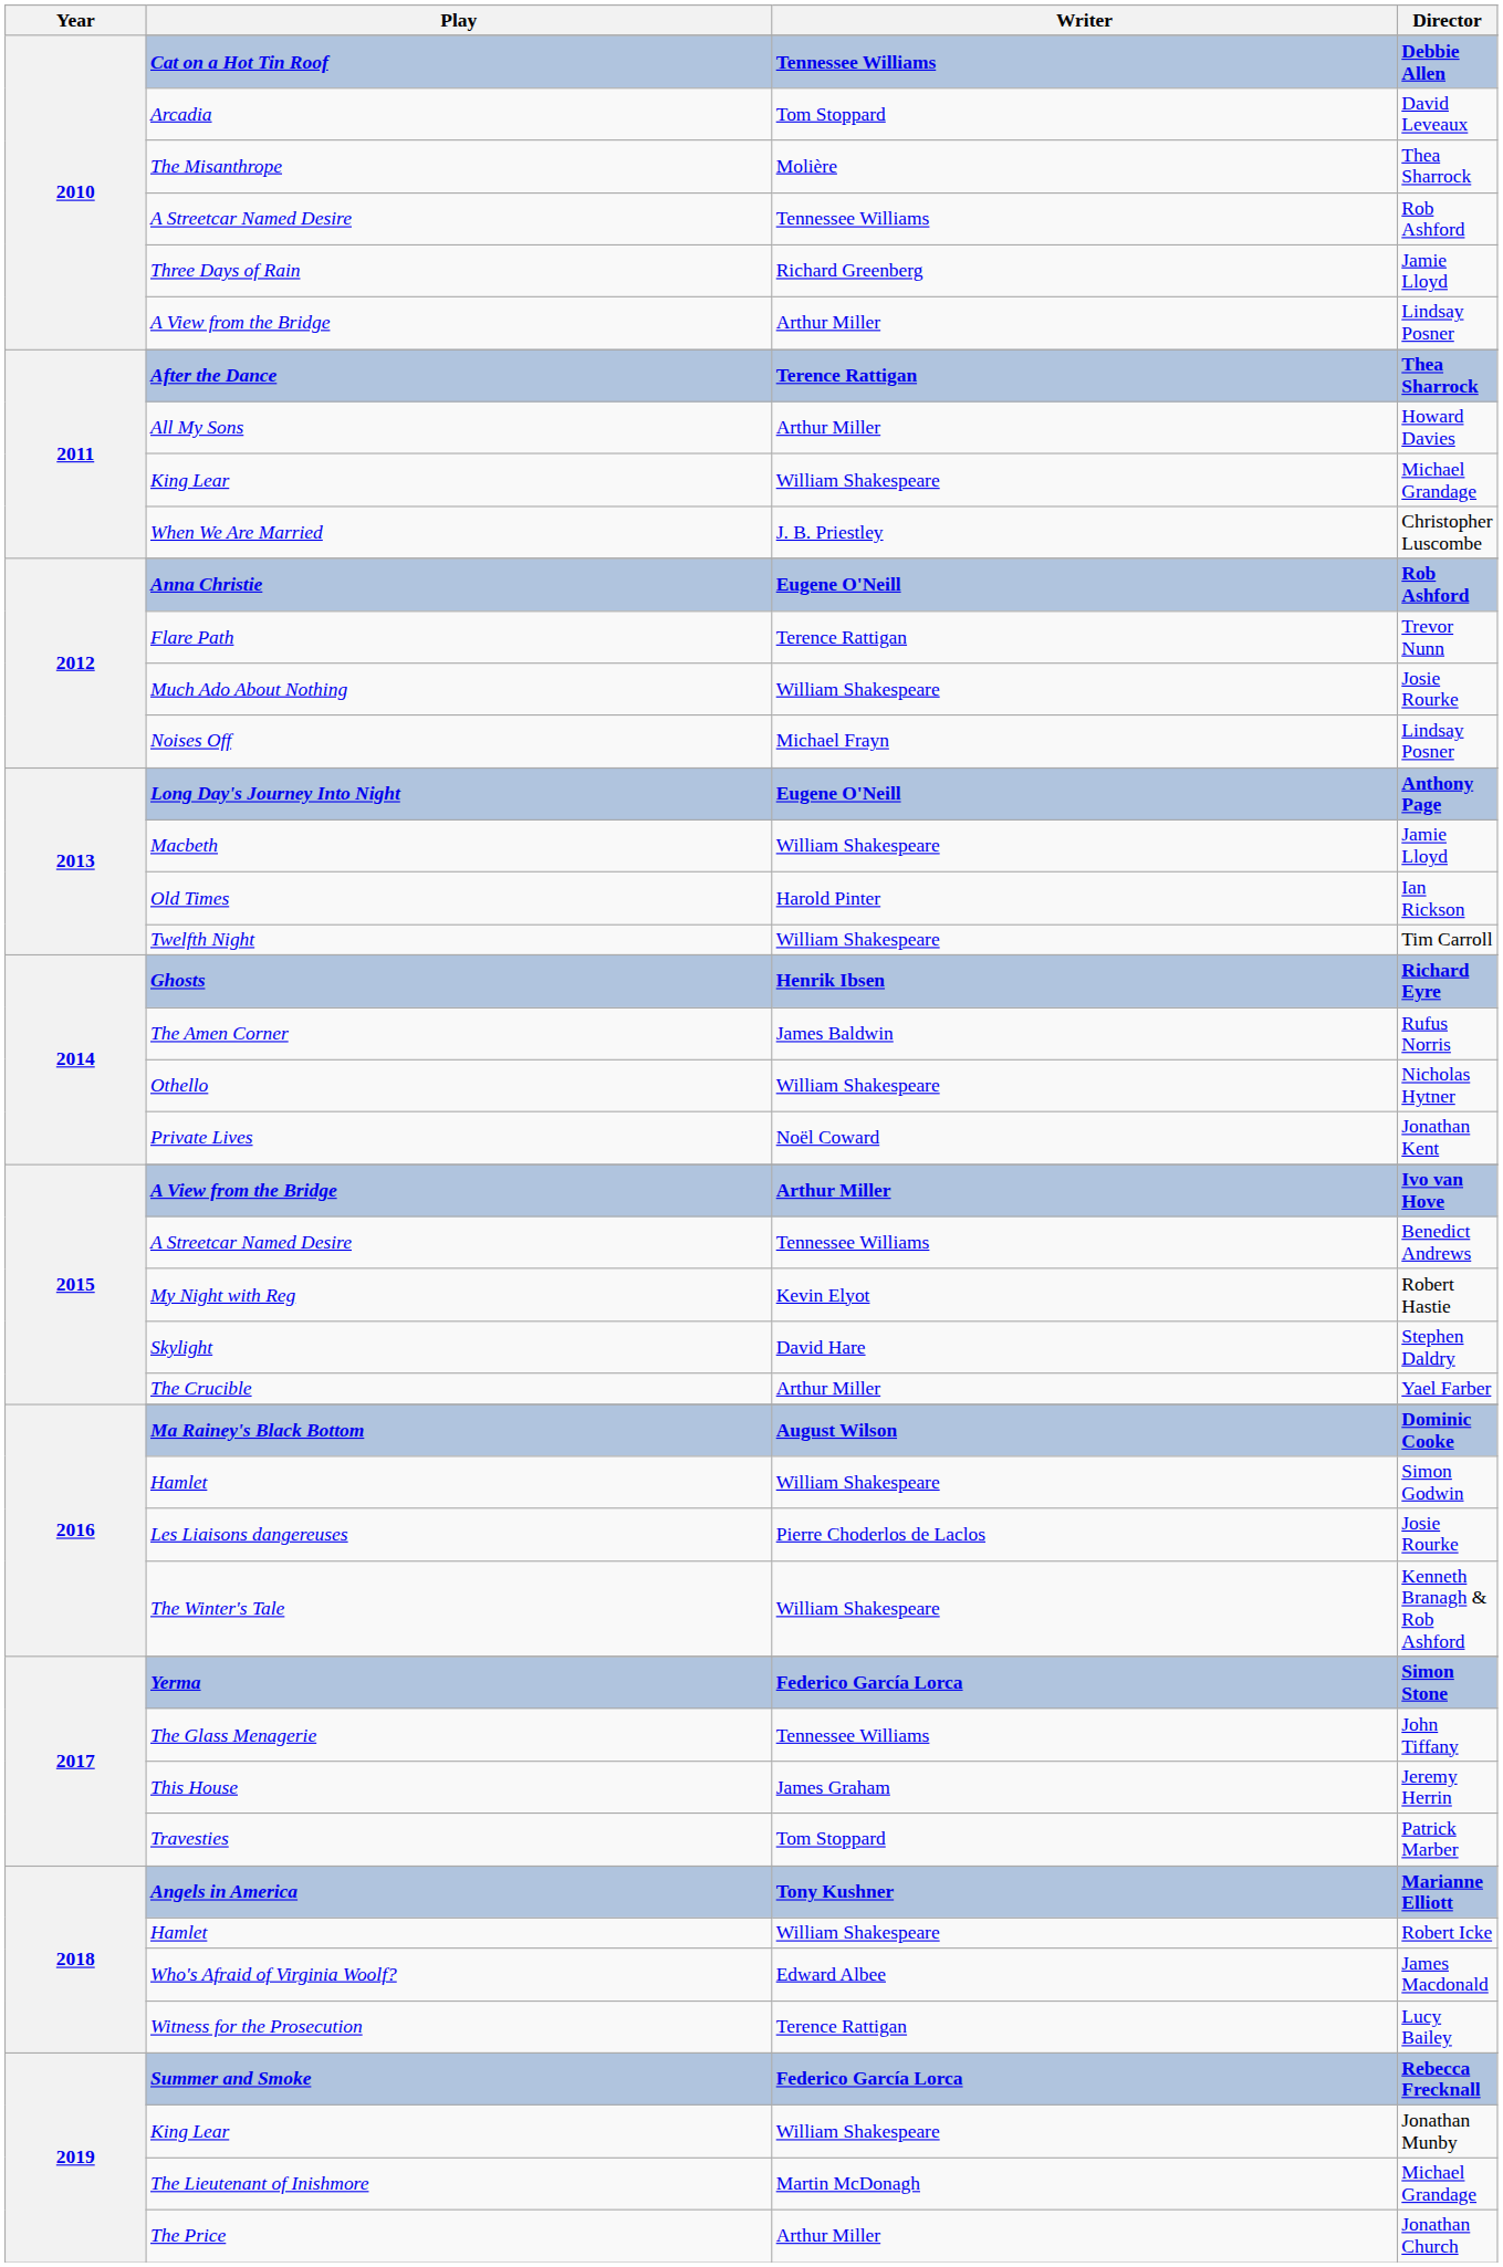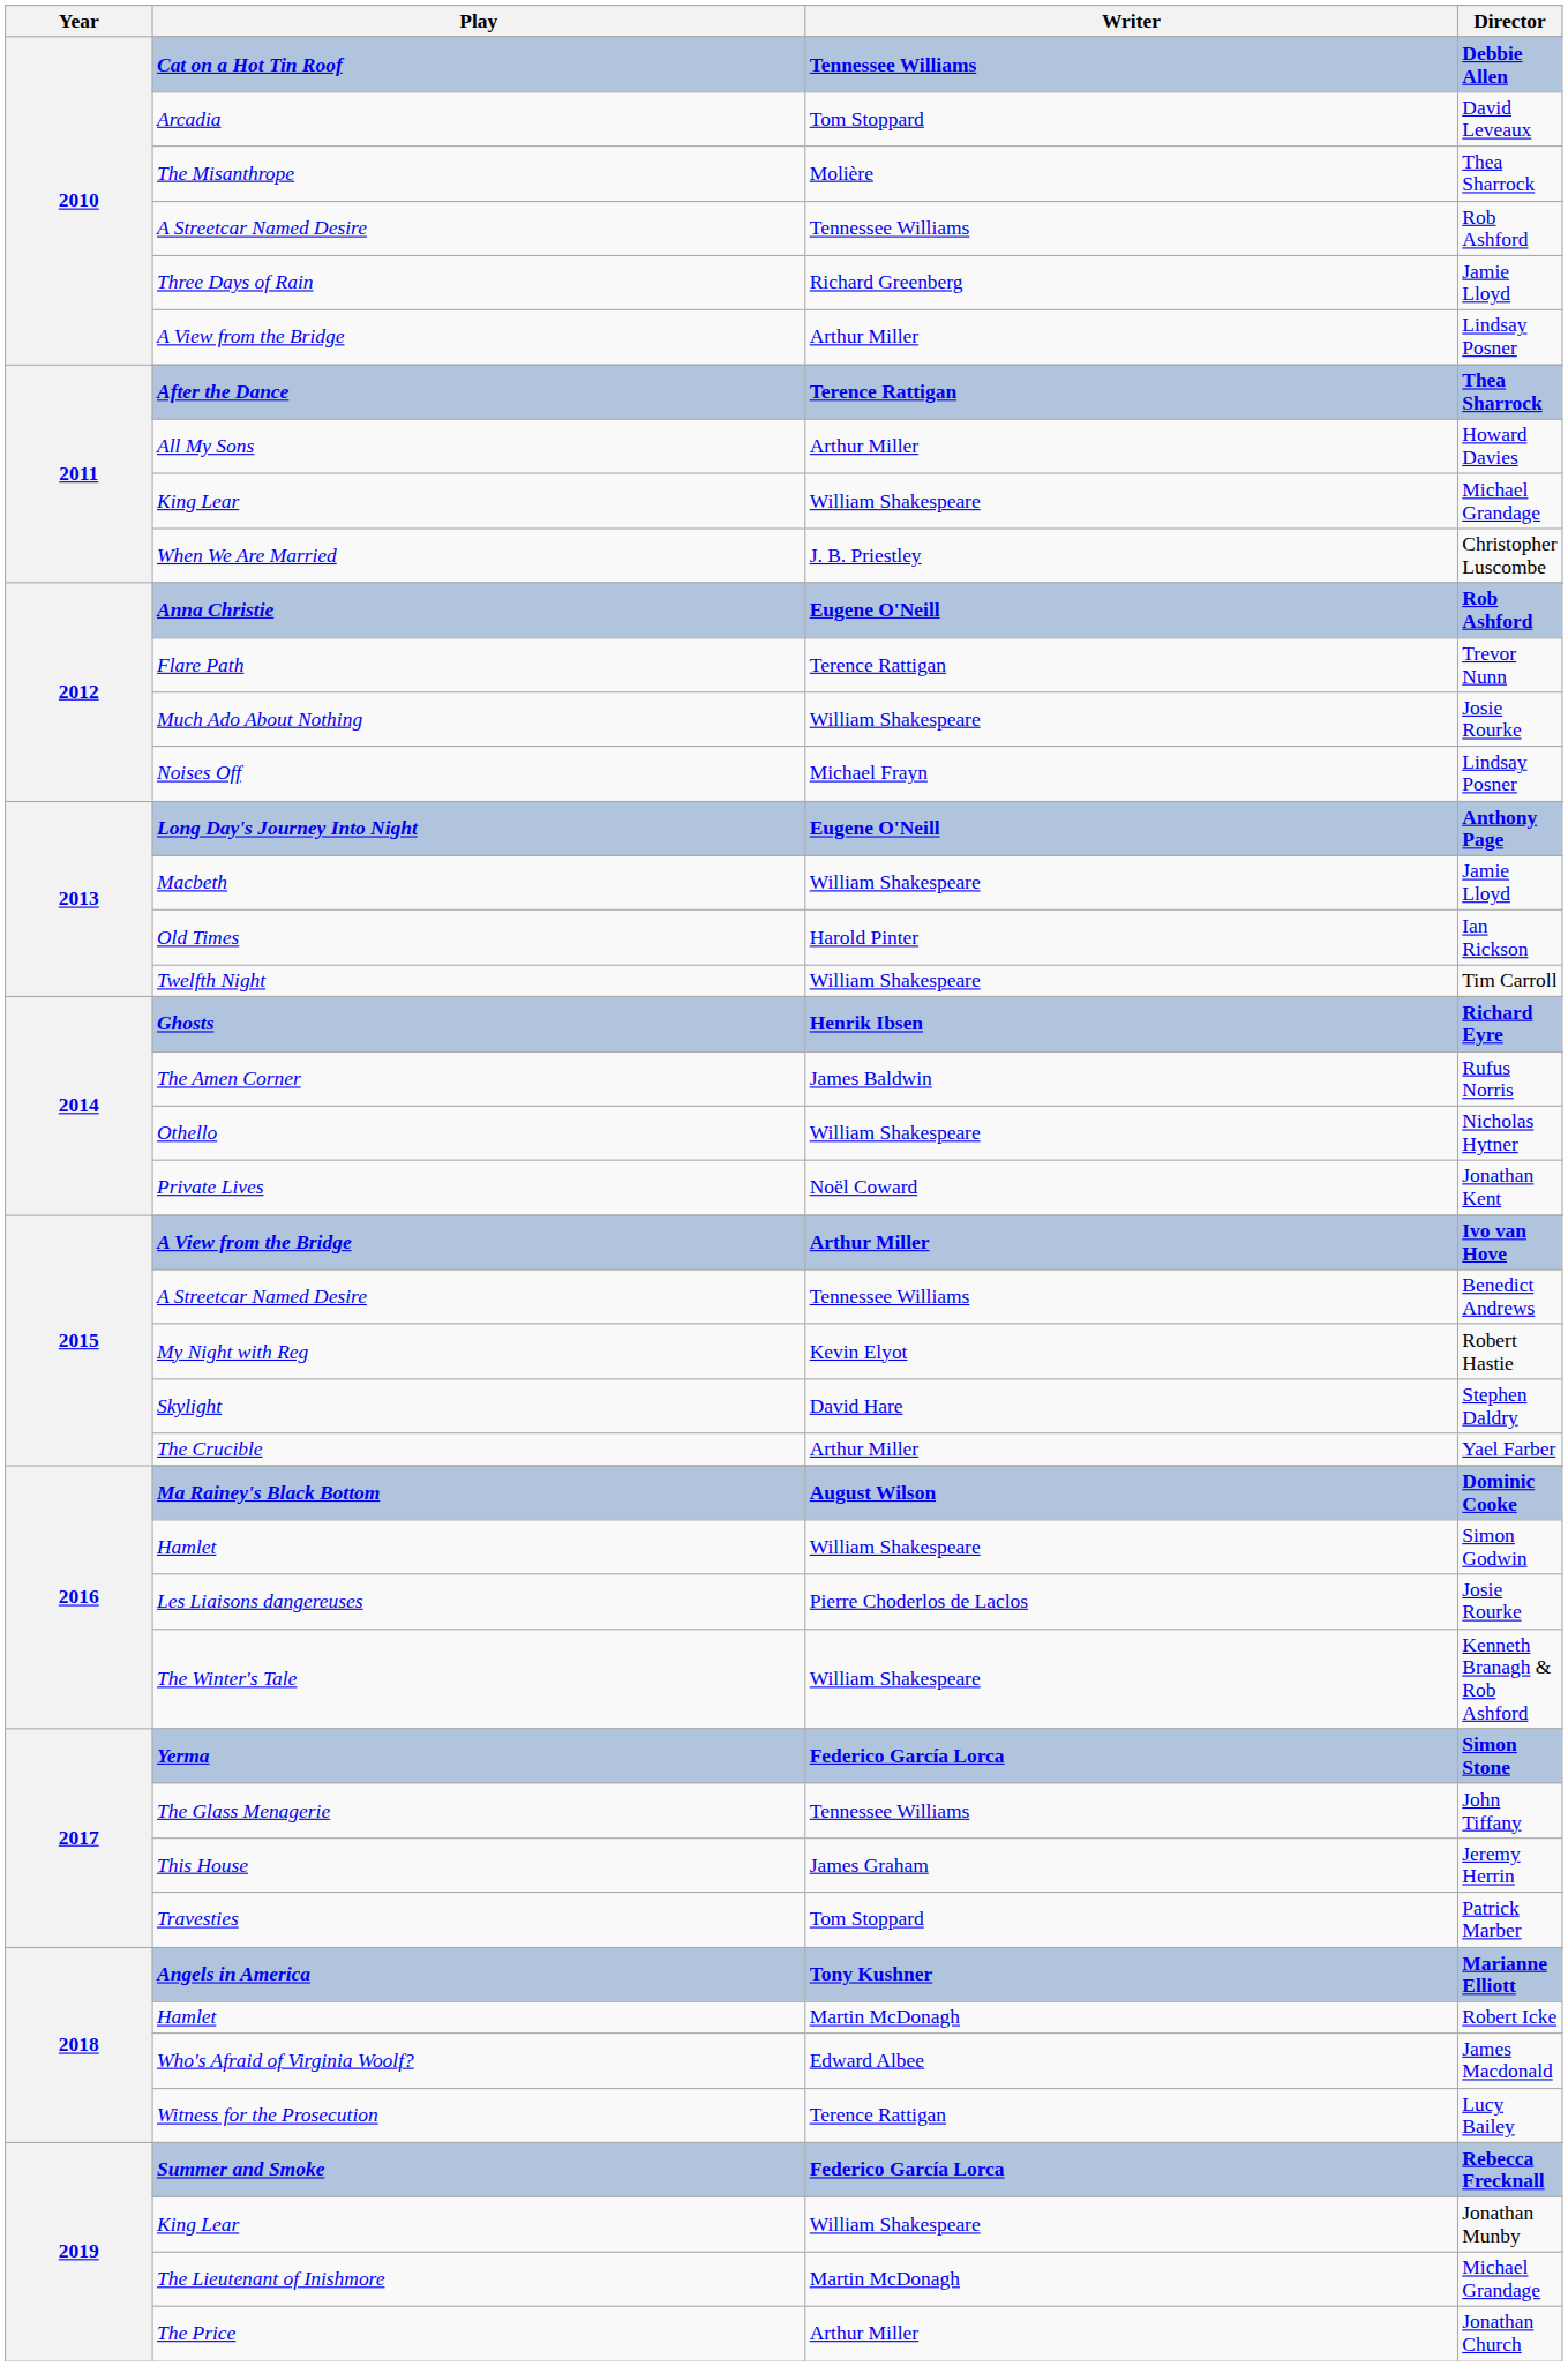 <table class="wikitable" style="width:98%;">
 <tr style="background:#bebebe;">
 <th style="width:10%;">Year</th>
 <th style="width:45%;">Play</th>
 <th style="width:45%;">Writer</th>
 <th><strong>Director</strong></th>
 </tr>
 <tr>
 <th rowspan="7" align="center"><a href='#'>2010</a></th>
 </tr>
 <tr style="background:#B0C4DE">
 <td><strong><em><a href='#'>Cat on a Hot Tin Roof</a></em></strong></td>
 <td><strong><a href='#'>Tennessee Williams</a></strong></td>
 <td><strong><a href='#'>Debbie Allen</a></strong></td>
 </tr>
 <tr>
 <td><em><a href='#'>Arcadia</a></em></td>
 <td><a href='#'>Tom Stoppard</a></td>
 <td><a href='#'>David Leveaux</a></td>
 </tr>
 <tr>
 <td><em><a href='#'>The Misanthrope</a></em></td>
 <td><a href='#'>Molière</a></td>
 <td><a href='#'>Thea Sharrock</a></td>
 </tr>
 <tr>
 <td><em><a href='#'>A Streetcar Named Desire</a></em></td>
 <td><a href='#'>Tennessee Williams</a></td>
 <td><a href='#'>Rob Ashford</a></td>
 </tr>
 <tr>
 <td><em><a href='#'>Three Days of Rain</a></em></td>
 <td><a href='#'>Richard Greenberg</a></td>
 <td><a href='#'>Jamie Lloyd</a></td>
 </tr>
 <tr>
 <td><em><a href='#'>A View from the Bridge</a></em></td>
 <td><a href='#'>Arthur Miller</a></td>
 <td><a href='#'>Lindsay Posner</a></td>
 </tr>
 <tr>
 <th rowspan="5" align="center"><a href='#'>2011</a></th>
 </tr>
 <tr style="background:#B0C4DE">
 <td><strong><em><a href='#'>After the Dance</a></em></strong></td>
 <td><strong><a href='#'>Terence Rattigan</a></strong></td>
 <td><strong><a href='#'>Thea Sharrock</a></strong></td>
 </tr>
 <tr>
 <td><em><a href='#'>All My Sons</a></em></td>
 <td><a href='#'>Arthur Miller</a></td>
 <td><a href='#'>Howard Davies</a></td>
 </tr>
 <tr>
 <td><em><a href='#'>King Lear</a></em></td>
 <td><a href='#'>William Shakespeare</a></td>
 <td><a href='#'>Michael Grandage</a></td>
 </tr>
 <tr>
 <td><em><a href='#'>When We Are Married</a></em></td>
 <td><a href='#'>J. B. Priestley</a></td>
 <td>Christopher Luscombe</td>
 </tr>
 <tr>
 <th rowspan="5" align="center"><a href='#'>2012</a></th>
 </tr>
 <tr style="background:#B0C4DE">
 <td><strong><em><a href='#'>Anna Christie</a></em></strong></td>
 <td><strong><a href='#'>Eugene O'Neill</a></strong></td>
 <td><strong><a href='#'>Rob Ashford</a></strong></td>
 </tr>
 <tr>
 <td><em><a href='#'>Flare Path</a></em></td>
 <td><a href='#'>Terence Rattigan</a></td>
 <td><a href='#'>Trevor Nunn</a></td>
 </tr>
 <tr>
 <td><em><a href='#'>Much Ado About Nothing</a></em></td>
 <td><a href='#'>William Shakespeare</a></td>
 <td><a href='#'>Josie Rourke</a></td>
 </tr>
 <tr>
 <td><em><a href='#'>Noises Off</a></em></td>
 <td><a href='#'>Michael Frayn</a></td>
 <td><a href='#'>Lindsay Posner</a></td>
 </tr>
 <tr>
 <th rowspan="5" align="center"><a href='#'>2013</a></th>
 </tr>
 <tr style="background:#B0C4DE">
 <td><strong><em><a href='#'>Long Day's Journey Into Night</a></em></strong></td>
 <td><strong><a href='#'>Eugene O'Neill</a></strong></td>
 <td><strong><a href='#'>Anthony Page</a></strong></td>
 </tr>
 <tr>
 <td><em><a href='#'>Macbeth</a></em></td>
 <td><a href='#'>William Shakespeare</a></td>
 <td><a href='#'>Jamie Lloyd</a></td>
 </tr>
 <tr>
 <td><em><a href='#'>Old Times</a></em></td>
 <td><a href='#'>Harold Pinter</a></td>
 <td><a href='#'>Ian Rickson</a></td>
 </tr>
 <tr>
 <td><em><a href='#'>Twelfth Night</a></em></td>
 <td><a href='#'>William Shakespeare</a></td>
 <td>Tim Carroll</td>
 </tr>
 <tr>
 <th rowspan="5" align="center"><a href='#'>2014</a></th>
 </tr>
 <tr style="background:#B0C4DE">
 <td><strong><em><a href='#'>Ghosts</a></em></strong></td>
 <td><strong><a href='#'>Henrik Ibsen</a></strong></td>
 <td><strong><a href='#'>Richard Eyre</a></strong></td>
 </tr>
 <tr>
 <td><em><a href='#'>The Amen Corner</a></em></td>
 <td><a href='#'>James Baldwin</a></td>
 <td><a href='#'>Rufus Norris</a></td>
 </tr>
 <tr>
 <td><em><a href='#'>Othello</a></em></td>
 <td><a href='#'>William Shakespeare</a></td>
 <td><a href='#'>Nicholas Hytner</a></td>
 </tr>
 <tr>
 <td><em><a href='#'>Private Lives</a></em></td>
 <td><a href='#'>Noël Coward</a></td>
 <td><a href='#'>Jonathan Kent</a></td>
 </tr>
 <tr>
 <th rowspan="6" align="center"><a href='#'>2015</a></th>
 </tr>
 <tr style="background:#B0C4DE">
 <td><strong><em><a href='#'>A View from the Bridge</a></em></strong></td>
 <td><strong><a href='#'>Arthur Miller</a></strong></td>
 <td><strong><a href='#'>Ivo van Hove</a></strong></td>
 </tr>
 <tr>
 <td><em><a href='#'>A Streetcar Named Desire</a></em></td>
 <td><a href='#'>Tennessee Williams</a></td>
 <td><a href='#'>Benedict Andrews</a></td>
 </tr>
 <tr>
 <td><em><a href='#'>My Night with Reg</a></em></td>
 <td><a href='#'>Kevin Elyot</a></td>
 <td>Robert Hastie</td>
 </tr>
 <tr>
 <td><em><a href='#'>Skylight</a></em></td>
 <td><a href='#'>David Hare</a></td>
 <td><a href='#'>Stephen Daldry</a></td>
 </tr>
 <tr>
 <td><em><a href='#'>The Crucible</a></em></td>
 <td><a href='#'>Arthur Miller</a></td>
 <td><a href='#'>Yael Farber</a></td>
 </tr>
 <tr>
 <th rowspan="5" align="center"><a href='#'>2016</a></th>
 </tr>
 <tr style="background:#B0C4DE">
 <td><strong><em><a href='#'>Ma Rainey's Black Bottom</a></em></strong></td>
 <td><strong><a href='#'>August Wilson</a></strong></td>
 <td><strong><a href='#'>Dominic Cooke</a></strong></td>
 </tr>
 <tr>
 <td><em><a href='#'>Hamlet</a></em></td>
 <td><a href='#'>William Shakespeare</a></td>
 <td><a href='#'>Simon Godwin</a></td>
 </tr>
 <tr>
 <td><em><a href='#'>Les Liaisons dangereuses</a></em></td>
 <td><a href='#'>Pierre Choderlos de Laclos</a></td>
 <td><a href='#'>Josie Rourke</a></td>
 </tr>
 <tr>
 <td><em><a href='#'>The Winter's Tale</a></em></td>
 <td><a href='#'>William Shakespeare</a></td>
 <td><a href='#'>Kenneth Branagh</a> & <a href='#'>Rob Ashford</a></td>
 </tr>
 <tr>
 <th rowspan="5" align="center"><a href='#'>2017</a></th>
 </tr>
 <tr style="background:#B0C4DE">
 <td><strong><em><a href='#'>Yerma</a></em></strong></td>
 <td><strong><a href='#'>Federico García Lorca</a></strong></td>
 <td><strong><a href='#'>Simon Stone</a></strong></td>
 </tr>
 <tr>
 <td><em><a href='#'>The Glass Menagerie</a></em></td>
 <td><a href='#'>Tennessee Williams</a></td>
 <td><a href='#'>John Tiffany</a></td>
 </tr>
 <tr>
 <td><em><a href='#'>This House</a></em></td>
 <td><a href='#'>James Graham</a></td>
 <td><a href='#'>Jeremy Herrin</a></td>
 </tr>
 <tr>
 <td><em><a href='#'>Travesties</a></em></td>
 <td><a href='#'>Tom Stoppard</a></td>
 <td><a href='#'>Patrick Marber</a></td>
 </tr>
 <tr>
 <th rowspan="5"><a href='#'>2018</a></th>
 </tr>
 <tr style="background:#B0C4DE">
 <td><strong><em><a href='#'>Angels in America</a></em></strong></td>
 <td><strong><a href='#'>Tony Kushner</a></strong></td>
 <td><strong><a href='#'>Marianne Elliott</a></strong></td>
 </tr>
 <tr>
 <td><em><a href='#'>Hamlet</a></em></td>
-<td><a href='#'>William Shakespeare</a></td>
+<td><a href='#'>Martin McDonagh</a></td>
 <td><a href='#'>Robert Icke</a></td>
 </tr>
 <tr>
 <td><em><a href='#'>Who's Afraid of Virginia Woolf?</a></em></td>
 <td><a href='#'>Edward Albee</a></td>
 <td><a href='#'>James Macdonald</a></td>
 </tr>
 <tr>
 <td><a href='#'><em>Witness for the Prosecution</em></a></td>
 <td><a href='#'>Terence Rattigan</a></td>
 <td><a href='#'>Lucy Bailey</a></td>
 </tr>
 <tr>
 <th rowspan=5><a href='#'>2019</a></th>
 </tr>
 <tr style="background:#B0C4DE">
 <td><strong><em><a href='#'>Summer and Smoke</a></em></strong></td>
 <td><strong><a href='#'>Federico García Lorca</a></strong></td>
 <td><strong><a href='#'>Rebecca Frecknall</a></strong></td>
 </tr>
 <tr>
 <td><em><a href='#'>King Lear</a></em></td>
 <td><a href='#'>William Shakespeare</a></td>
 <td>Jonathan Munby</td>
 </tr>
 <tr>
 <td><em><a href='#'>The Lieutenant of Inishmore</a></em></td>
 <td><a href='#'>Martin McDonagh</a></td>
 <td><a href='#'>Michael Grandage</a></td>
 </tr>
 <tr>
 <td><em><a href='#'>The Price</a></em></td>
 <td><a href='#'>Arthur Miller</a></td>
 <td><a href='#'>Jonathan Church</a></td>
 </tr>
 </table>
